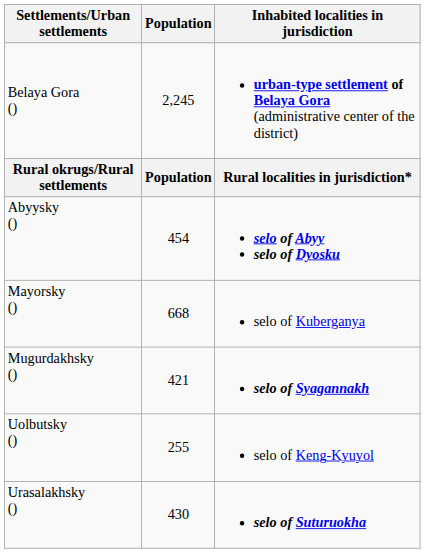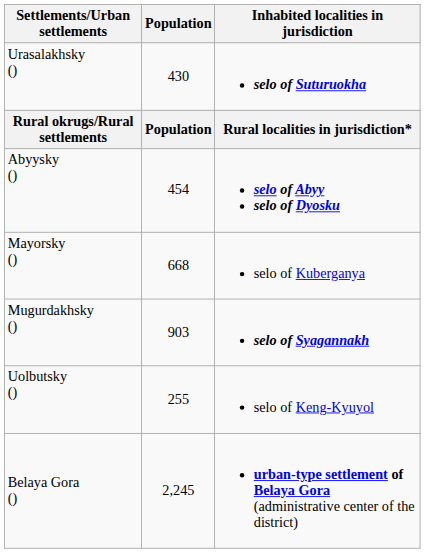 <table class="wikitable" style="width:75%">
 <tr bgcolor="#CCCCFF" align="left">
 <th>Settlements/Urban settlements</th>
 <th>Population</th>
 <th>Inhabited localities in jurisdiction</th>
 </tr>
 <tr>
-<td valign="center">Belaya Gora<br>()</td>
-<td align="center">2,245</td>
-<td><br><ul><li><strong><a href='#'>urban-type settlement</a> of <a href='#'>Belaya Gora</a></strong> (administrative center of the district)</li></ul></td>
+<td valign="top">Urasalakhsky<br>()</td>
+<td align="center">430</td>
+<td><br><ul><li><strong><em>selo<em> of <a href='#'>Suturuokha</a><strong></li></ul></td>
 </tr>
 <tr bgcolor="#CCCCFF" align="left">
 <th>Rural okrugs/Rural settlements</th>
 <th>Population</th>
 <th>Rural localities in jurisdiction*</th>
 </tr>
 <tr>
 <td valign="top">Abyysky<br>()</td>
 <td align="center">454</td>
 <td><br><ul><li><strong><em><a href='#'>selo</a><em> of <a href='#'>Abyy</a><strong></li><li></em>selo<em> of <a href='#'>Dyosku</a></li></ul></td>
 </tr>
 <tr>
 <td valign="top">Mayorsky<br>()</td>
 <td align="center">668</td>
 <td><br><ul><li></em></strong>selo</em> of <a href='#'>Kuberganya</a></strong></li></ul></td>
 </tr>
 <tr>
 <td valign="top">Mugurdakhsky<br>()</td>
-<td align="center">421</td>
+<td align="center">903</td>
 <td><br><ul><li><strong><em>selo<em> of <a href='#'>Syagannakh</a><strong></li></ul></td>
 </tr>
 <tr>
 <td valign="top">Uolbutsky<br>()</td>
 <td align="center">255</td>
 <td><br><ul><li></em></strong>selo</em> of <a href='#'>Keng-Kyuyol</a></strong></li></ul></td>
 </tr>
 <tr>
-<td valign="top">Urasalakhsky<br>()</td>
-<td align="center">430</td>
-<td><br><ul><li><strong><em>selo<em> of <a href='#'>Suturuokha</a><strong></li></ul></td>
+<td valign="center">Belaya Gora<br>()</td>
+<td align="center">2,245</td>
+<td><br><ul><li><strong><a href='#'>urban-type settlement</a> of <a href='#'>Belaya Gora</a></strong> (administrative center of the district)</li></ul></td>
 </tr>
 </table>
